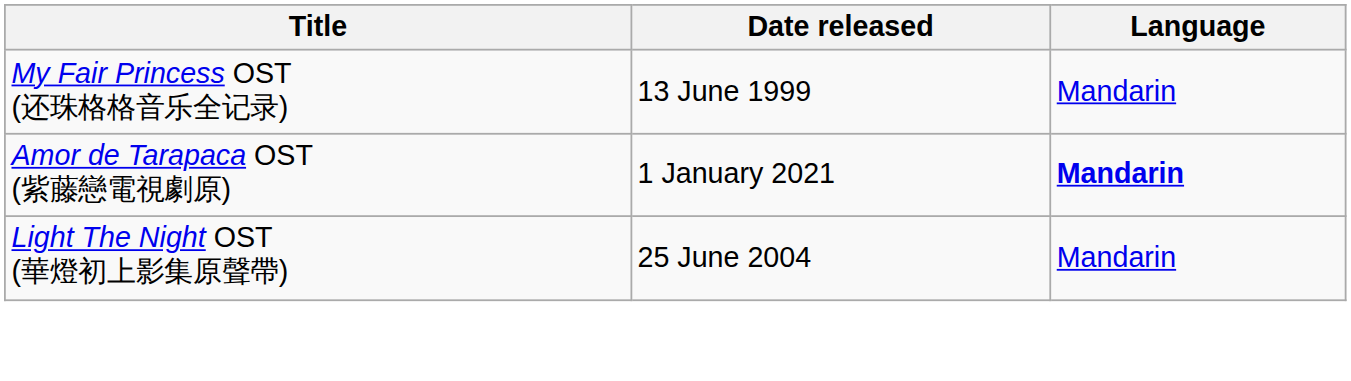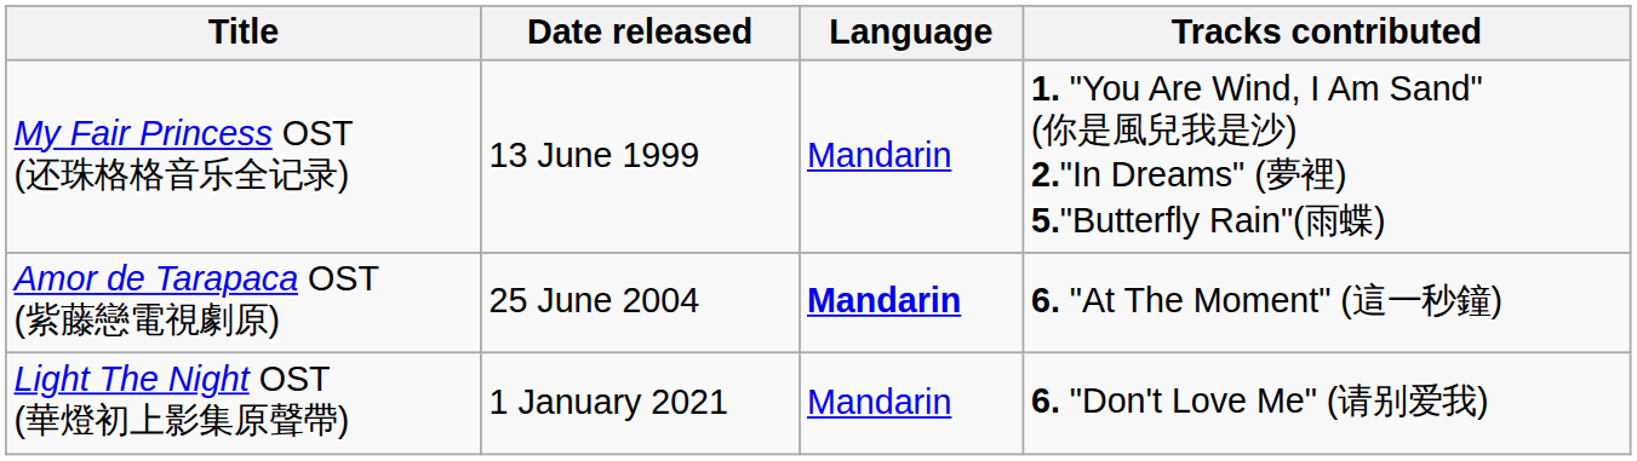 <table class="wikitable" width="750px">
 <tr bgcolor="#F0F8FF">
 <th align="left">Title</th>
 <th align="left">Date released</th>
 <th align="left">Language</th>
+<th align="left">Tracks contributed</th>
 </tr>
 <tr>
 <td align="left"><em><a href='#'>My Fair Princess</a></em> OST<br>(还珠格格音乐全记录)</td>
 <td align="left">13 June 1999</td>
 <td align="left"><a href='#'>Mandarin</a></td>
+<td align="left"><strong>1.</strong> "You Are Wind, I Am Sand"<br>(你是風兒我是沙)<br><strong>2.</strong>"In Dreams" (夢裡)<br><strong>5.</strong>"Butterfly Rain"(雨蝶)</td>
 </tr>
 <tr>
 <td align="left"><em><a href='#'>Amor de Tarapaca</a></em> OST<br>(紫藤戀電視劇原)</td>
-<td align="left">1 January 2021</td>
+<td align="left">25 June 2004</td>
 <td align="left"><strong><a href='#'>Mandarin</a></strong></td>
+<td align="left"><strong>6.</strong> "At The Moment" (這一秒鐘)<br></td>
 </tr>
 <tr>
 <td align="left"><em><a href='#'>Light The Night</a></em> OST<br>(華燈初上影集原聲帶)</td>
-<td align="left">25 June 2004</td>
+<td align="left">1 January 2021</td>
 <td align="left"><a href='#'>Mandarin</a></td>
+<td align="left"><strong>6.</strong> "Don't Love Me" (请别爱我)<br></td>
 </tr>
 </table>
